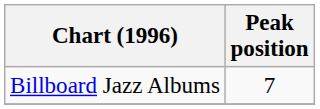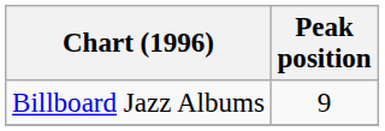 <table class="wikitable">
 <tr>
 <th>Chart (1996)</th>
 <th>Peak<br>position</th>
 </tr>
 <tr>
 <td><a href='#'>Billboard</a> Jazz Albums</td>
-<td align=center>7</td>
+<td align=center>9</td>
 </tr>
 <tr>
 </tr>
 </table>
